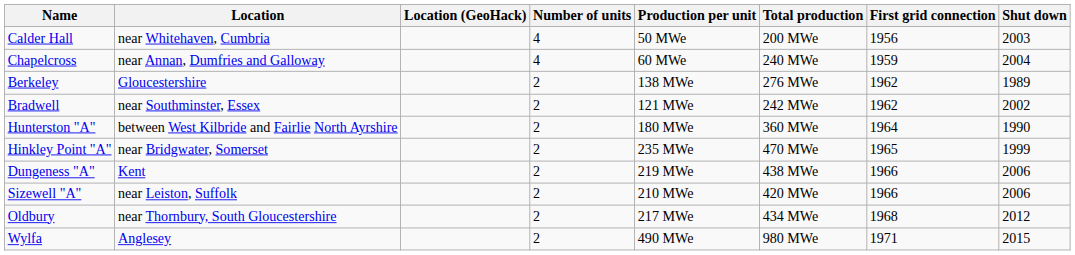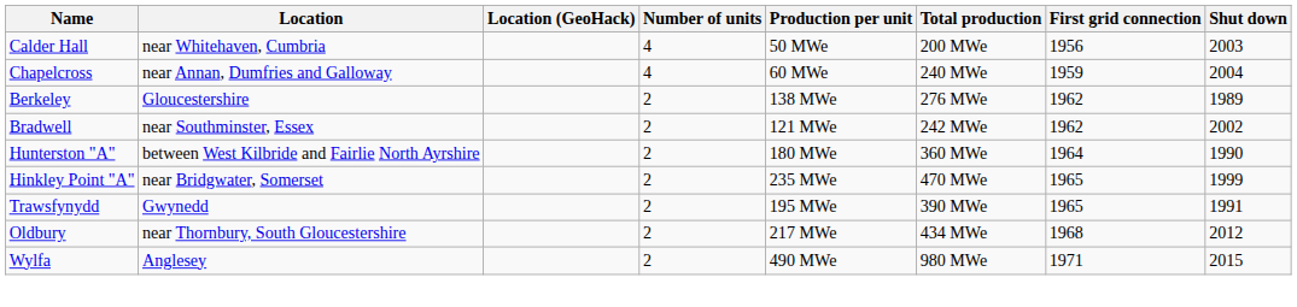 <table class="wikitable sortable">
 <tr>
 <th>Name</th>
 <th>Location</th>
 <th>Location (GeoHack)</th>
 <th>Number of units</th>
 <th>Production per unit</th>
 <th>Total production</th>
 <th>First grid connection</th>
 <th>Shut down</th>
 </tr>
 <tr>
 <td><a href='#'>Calder Hall</a></td>
 <td>near <a href='#'>Whitehaven</a>, <a href='#'>Cumbria</a></td>
 <td></td>
 <td>4</td>
 <td>50 MWe</td>
 <td>200 MWe</td>
 <td>1956</td>
 <td>2003</td>
 </tr>
 <tr>
 <td><a href='#'>Chapelcross</a></td>
 <td>near <a href='#'>Annan</a>, <a href='#'>Dumfries and Galloway</a></td>
 <td></td>
 <td>4</td>
 <td>60 MWe</td>
 <td>240 MWe</td>
 <td>1959</td>
 <td>2004</td>
 </tr>
 <tr>
 <td><a href='#'>Berkeley</a></td>
 <td><a href='#'>Gloucestershire</a></td>
 <td></td>
 <td>2</td>
 <td>138 MWe</td>
 <td>276 MWe</td>
 <td>1962</td>
 <td>1989</td>
 </tr>
 <tr>
 <td><a href='#'>Bradwell</a></td>
 <td>near <a href='#'>Southminster</a>, <a href='#'>Essex</a></td>
 <td></td>
 <td>2</td>
 <td>121 MWe</td>
 <td>242 MWe</td>
 <td>1962</td>
 <td>2002</td>
 </tr>
 <tr>
 <td><a href='#'>Hunterston "A"</a></td>
 <td>between <a href='#'>West Kilbride</a> and <a href='#'>Fairlie</a> <a href='#'>North Ayrshire</a></td>
 <td></td>
 <td>2</td>
 <td>180 MWe</td>
 <td>360 MWe</td>
 <td>1964</td>
 <td>1990</td>
 </tr>
 <tr>
 <td><a href='#'>Hinkley Point "A"</a></td>
 <td>near <a href='#'>Bridgwater</a>, <a href='#'>Somerset</a></td>
 <td></td>
 <td>2</td>
 <td>235 MWe</td>
 <td>470 MWe</td>
 <td>1965</td>
 <td>1999</td>
 </tr>
 <tr>
-<td><a href='#'>Dungeness "A"</a></td>
-<td><a href='#'>Kent</a></td>
+<td><a href='#'>Trawsfynydd</a></td>
+<td><a href='#'>Gwynedd</a></td>
 <td></td>
 <td>2</td>
-<td>219 MWe</td>
-<td>438 MWe</td>
-<td>1966</td>
-<td>2006</td>
-</tr>
-<tr>
-<td><a href='#'>Sizewell "A"</a></td>
-<td>near <a href='#'>Leiston</a>, <a href='#'>Suffolk</a></td>
-<td></td>
-<td>2</td>
-<td>210 MWe</td>
-<td>420 MWe</td>
-<td>1966</td>
-<td>2006</td>
+<td>195 MWe</td>
+<td>390 MWe</td>
+<td>1965</td>
+<td>1991</td>
 </tr>
 <tr>
 <td><a href='#'>Oldbury</a></td>
 <td>near <a href='#'>Thornbury, South Gloucestershire</a></td>
 <td></td>
 <td>2</td>
 <td>217 MWe</td>
 <td>434 MWe</td>
 <td>1968</td>
 <td>2012</td>
 </tr>
 <tr>
 <td><a href='#'>Wylfa</a></td>
 <td><a href='#'>Anglesey</a></td>
 <td></td>
 <td>2</td>
 <td>490 MWe</td>
 <td>980 MWe</td>
 <td>1971</td>
 <td>2015</td>
 </tr>
 </table>
